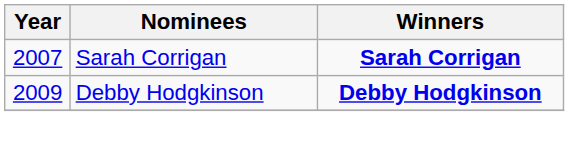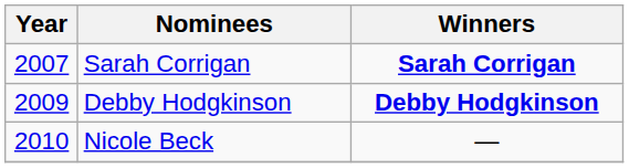 <table class="wikitable">
 <tr>
 <th width=40>Year</th>
 <th width=170>Nominees</th>
 <th width=170>Winners</th>
 </tr>
 <tr>
 <td align=center><a href='#'>2007</a></td>
 <td><a href='#'>Sarah Corrigan</a></td>
 <td align=center><strong><a href='#'>Sarah Corrigan</a></strong></td>
 </tr>
 <tr>
 <td align=center><a href='#'>2009</a></td>
 <td><a href='#'>Debby Hodgkinson</a></td>
 <td align=center><strong><a href='#'>Debby Hodgkinson</a></strong></td>
 </tr>
 <tr>
+<td align=center><a href='#'>2010</a></td>
+<td><a href='#'>Nicole Beck</a></td>
+<td align=center>—</td>
+</tr>
+<tr>
 </tr>
 </table>
